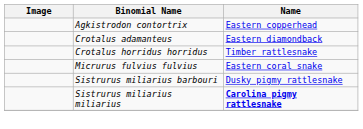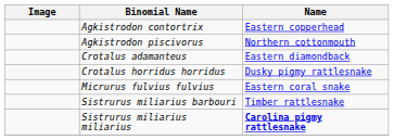 <table class="wikitable">
 <tr>
 <th width="100">Image</th>
 <th width="225">Binomial Name</th>
 <th width="200">Name</th>
 </tr>
 <tr>
 <td></td>
 <td><em>Agkistrodon contortrix</em></td>
 <td><a href='#'>Eastern copperhead</a></td>
 </tr>
 <tr>
 <td></td>
+<td><em>Agkistrodon piscivorus</em></td>
+<td><a href='#'>Northern cottonmouth</a></td>
+</tr>
+<tr>
+<td></td>
 <td><em>Crotalus adamanteus</em></td>
 <td><a href='#'>Eastern diamondback</a></td>
 </tr>
 <tr>
 <td></td>
 <td><em>Crotalus horridus horridus</em></td>
-<td><a href='#'>Timber rattlesnake</a></td>
+<td><a href='#'>Dusky pigmy rattlesnake</a></td>
 </tr>
 <tr>
 <td></td>
 <td><em>Micrurus fulvius fulvius</em></td>
 <td><a href='#'>Eastern coral snake</a></td>
 </tr>
 <tr>
 <td></td>
 <td><em>Sistrurus miliarius barbouri</em></td>
-<td><a href='#'>Dusky pigmy rattlesnake</a></td>
+<td><a href='#'>Timber rattlesnake</a></td>
 </tr>
 <tr>
 <td></td>
 <td><em>Sistrurus miliarius miliarius</em></td>
 <td><strong><a href='#'>Carolina pigmy rattlesnake</a></strong></td>
 </tr>
 <tr>
 </tr>
 </table>
